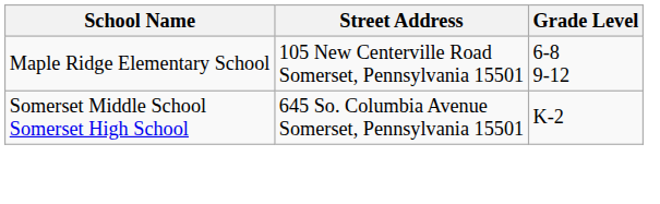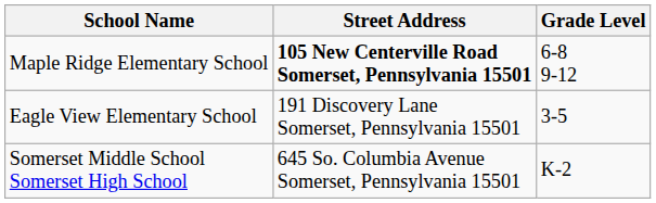 <table class="wikitable">
 <tr>
 <th>School Name</th>
 <th>Street Address</th>
 <th>Grade Level</th>
 </tr>
 <tr>
 <td>Maple Ridge Elementary School</td>
-<td>105 New Centerville Road<br>Somerset, Pennsylvania 15501</td>
+<td><strong>105 New Centerville Road<br>Somerset, Pennsylvania 15501</strong></td>
 <td>6-8<br>9-12</td>
+</tr>
+<tr>
+<td>Eagle View Elementary School</td>
+<td>191 Discovery Lane<br>Somerset, Pennsylvania 15501</td>
+<td>3-5</td>
 </tr>
 <tr>
 <td>Somerset Middle School<br><a href='#'>Somerset High School</a></td>
 <td>645 So. Columbia Avenue<br>Somerset, Pennsylvania 15501</td>
 <td>K-2</td>
 </tr>
 </table>
